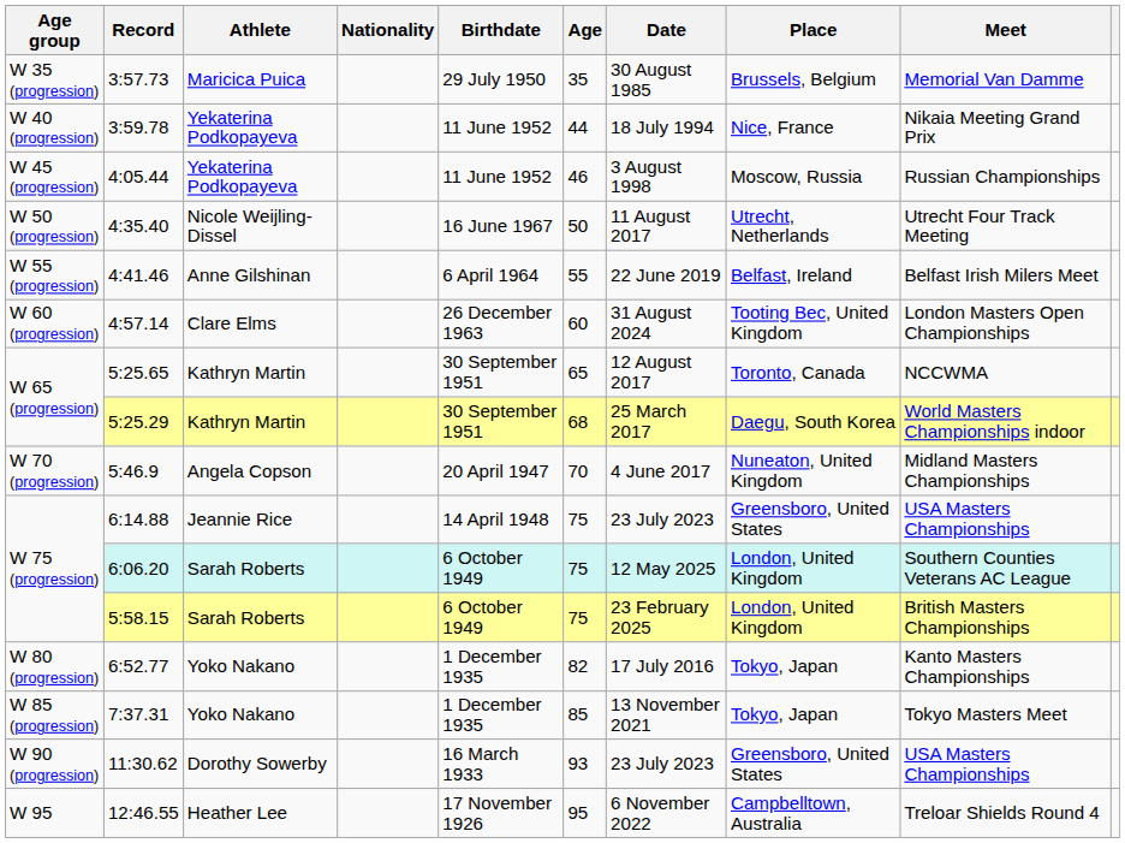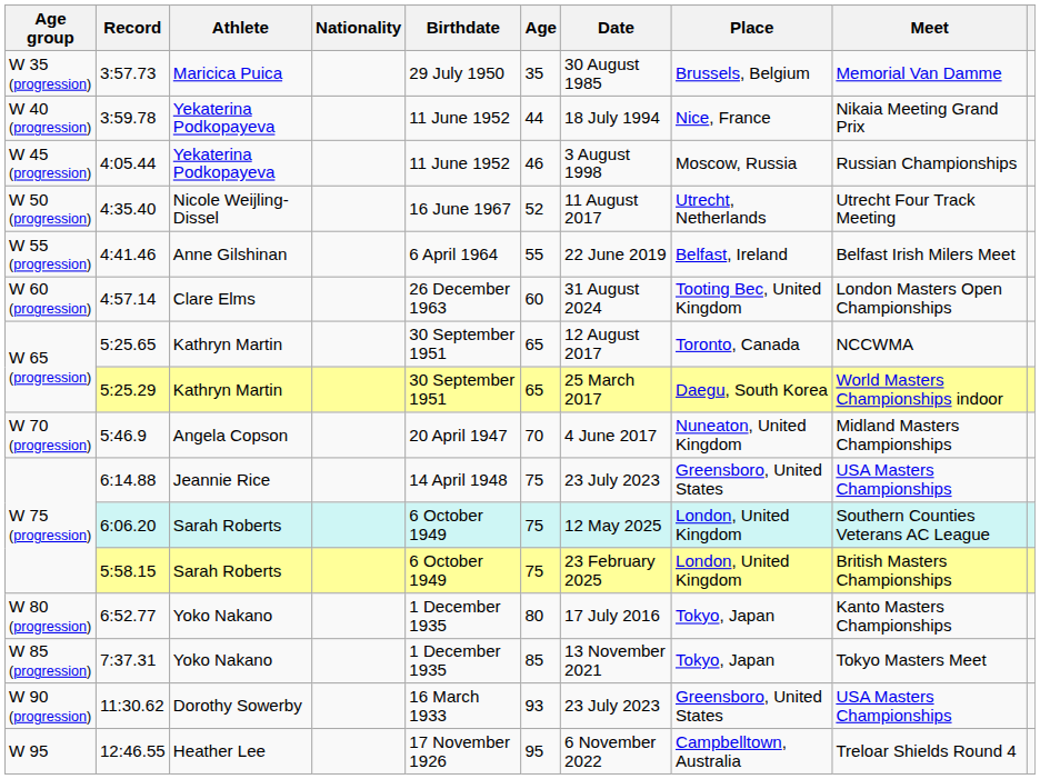 <table class="wikitable" style="font-size:90%; width: 100%;">
 <tr>
 <th>Age group</th>
 <th>Record</th>
 <th>Athlete</th>
 <th>Nationality</th>
 <th>Birthdate</th>
 <th>Age</th>
 <th>Date</th>
 <th>Place</th>
 <th>Meet</th>
 <th></th>
 </tr>
 <tr>
 <td>W 35 <br><small>(<a href='#'>progression</a>)</small></td>
 <td>3:57.73</td>
 <td><a href='#'>Maricica Puica</a></td>
 <td></td>
 <td>29 July 1950</td>
 <td>35</td>
 <td>30 August 1985</td>
 <td><a href='#'>Brussels</a>, Belgium</td>
 <td><a href='#'>Memorial Van Damme</a></td>
 <td></td>
 </tr>
 <tr>
 <td>W 40 <br><small>(<a href='#'>progression</a>)</small></td>
 <td>3:59.78</td>
 <td><a href='#'>Yekaterina Podkopayeva</a></td>
 <td></td>
 <td>11 June 1952</td>
 <td>44</td>
 <td>18 July 1994</td>
 <td><a href='#'>Nice</a>, France</td>
 <td>Nikaia Meeting Grand Prix</td>
 <td></td>
 </tr>
 <tr>
 <td>W 45 <br><small>(<a href='#'>progression</a>)</small></td>
 <td>4:05.44</td>
 <td><a href='#'>Yekaterina Podkopayeva</a></td>
 <td></td>
 <td>11 June 1952</td>
 <td>46</td>
 <td>3 August 1998</td>
 <td>Moscow, Russia</td>
 <td>Russian Championships</td>
 <td></td>
 </tr>
 <tr>
 <td>W 50 <br><small>(<a href='#'>progression</a>)</small></td>
 <td>4:35.40</td>
 <td>Nicole Weijling-Dissel</td>
 <td></td>
 <td>16 June 1967</td>
-<td>50</td>
+<td>52</td>
 <td>11 August 2017</td>
 <td><a href='#'>Utrecht</a>, Netherlands</td>
 <td>Utrecht Four Track Meeting</td>
 <td></td>
 </tr>
 <tr>
 <td>W 55 <br><small>(<a href='#'>progression</a>)</small></td>
 <td>4:41.46</td>
 <td>Anne Gilshinan</td>
 <td></td>
 <td>6 April 1964</td>
 <td>55</td>
 <td>22 June 2019</td>
 <td><a href='#'>Belfast</a>, Ireland</td>
 <td>Belfast Irish Milers Meet</td>
 <td></td>
 </tr>
 <tr>
 <td>W 60 <br><small>(<a href='#'>progression</a>)</small></td>
 <td>4:57.14</td>
 <td>Clare Elms</td>
 <td></td>
 <td>26 December 1963</td>
 <td>60</td>
 <td>31 August 2024</td>
 <td><a href='#'>Tooting Bec</a>, United Kingdom</td>
 <td>London Masters Open Championships</td>
 <td></td>
 </tr>
 <tr>
 <td rowspan=2>W 65 <br><small>(<a href='#'>progression</a>)</small></td>
 <td>5:25.65</td>
 <td>Kathryn Martin</td>
 <td></td>
 <td>30 September 1951</td>
 <td>65</td>
 <td>12 August 2017</td>
 <td><a href='#'>Toronto</a>, Canada</td>
 <td>NCCWMA</td>
 <td></td>
 </tr>
 <tr style="background:#ff9;">
 <td>5:25.29 </td>
 <td>Kathryn Martin</td>
 <td></td>
 <td>30 September 1951</td>
-<td>68</td>
+<td>65</td>
 <td>25 March 2017</td>
 <td><a href='#'>Daegu</a>, South Korea</td>
 <td><a href='#'>World Masters Championships</a>  indoor</td>
 <td></td>
 </tr>
 <tr>
 <td>W 70 <br><small>(<a href='#'>progression</a>)</small></td>
 <td>5:46.9 </td>
 <td>Angela Copson</td>
 <td></td>
 <td>20 April 1947</td>
 <td>70</td>
 <td>4 June 2017</td>
 <td><a href='#'>Nuneaton</a>, United Kingdom</td>
 <td>Midland Masters Championships</td>
 <td></td>
 </tr>
 <tr>
 <td rowspan="3">W 75 <br><small>(<a href='#'>progression</a>)</small></td>
 <td>6:14.88</td>
 <td>Jeannie Rice</td>
 <td></td>
 <td>14 April 1948</td>
 <td>75</td>
 <td>23 July 2023</td>
 <td><a href='#'>Greensboro</a>, United States</td>
 <td><a href='#'>USA Masters Championships</a></td>
 <td></td>
 </tr>
 <tr style="background:#cef6f5;">
 <td>6:06.20</td>
 <td>Sarah Roberts</td>
 <td></td>
 <td>6 October 1949</td>
 <td>75</td>
 <td>12 May 2025</td>
 <td><a href='#'>London</a>, United Kingdom</td>
 <td>Southern Counties Veterans AC League</td>
 <td></td>
 </tr>
 <tr style="background:#ff9;">
 <td>5:58.15 </td>
 <td>Sarah Roberts</td>
 <td></td>
 <td>6 October 1949</td>
 <td>75</td>
 <td>23 February 2025</td>
 <td><a href='#'>London</a>, United Kingdom</td>
 <td>British Masters Championships</td>
 <td></td>
 </tr>
 <tr>
 <td>W 80 <br><small>(<a href='#'>progression</a>)</small></td>
 <td>6:52.77</td>
 <td>Yoko Nakano</td>
 <td></td>
 <td>1 December 1935</td>
-<td>82</td>
+<td>80</td>
 <td>17 July 2016</td>
 <td><a href='#'>Tokyo</a>, Japan</td>
 <td>Kanto Masters Championships</td>
 <td></td>
 </tr>
 <tr>
 <td>W 85 <br><small>(<a href='#'>progression</a>)</small></td>
 <td>7:37.31</td>
 <td>Yoko Nakano</td>
 <td></td>
 <td>1 December 1935</td>
 <td>85</td>
 <td>13 November 2021</td>
 <td><a href='#'>Tokyo</a>, Japan</td>
 <td>Tokyo Masters Meet</td>
 <td></td>
 </tr>
 <tr>
 <td>W 90 <br><small>(<a href='#'>progression</a>)</small></td>
 <td>11:30.62</td>
 <td>Dorothy Sowerby</td>
 <td></td>
 <td>16 March 1933</td>
 <td>93</td>
 <td>23 July 2023</td>
 <td><a href='#'>Greensboro</a>, United States</td>
 <td><a href='#'>USA Masters Championships</a></td>
 <td></td>
 </tr>
 <tr>
 <td>W 95</td>
 <td>12:46.55</td>
 <td>Heather Lee</td>
 <td></td>
 <td>17 November 1926</td>
 <td>95</td>
 <td>6 November 2022</td>
 <td><a href='#'>Campbelltown</a>, Australia</td>
 <td>Treloar Shields Round 4</td>
 <td></td>
 </tr>
 </table>
